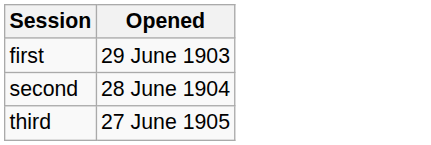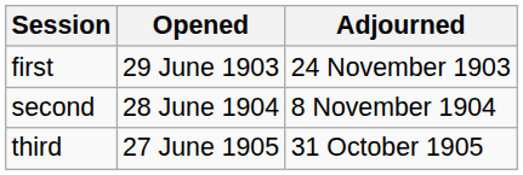 <table class="wikitable">
 <tr>
 <th>Session</th>
 <th>Opened</th>
+<th>Adjourned</th>
 </tr>
 <tr>
 <td>first</td>
 <td>29 June 1903</td>
+<td>24 November 1903</td>
 </tr>
 <tr>
 <td>second</td>
 <td>28 June 1904</td>
+<td>8 November 1904</td>
 </tr>
 <tr>
 <td>third</td>
 <td>27 June 1905</td>
+<td>31 October 1905</td>
 </tr>
 </table>
